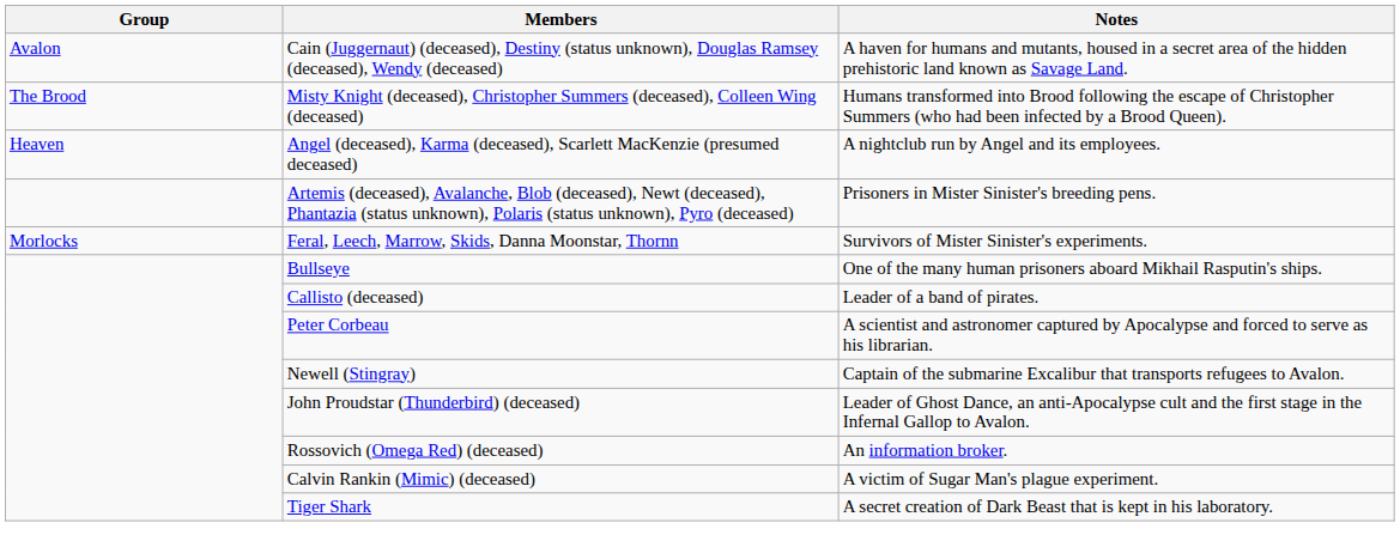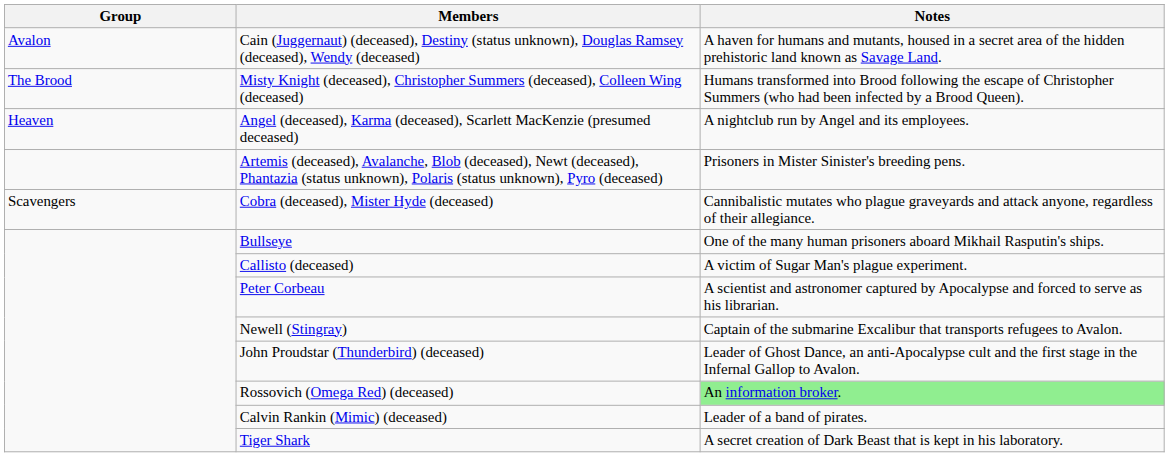 <table class="wikitable">
 <tr valign="top">
 <th style="width:20%;">Group</th>
 <th style="width:40%;">Members</th>
 <th style="width:40%;">Notes</th>
 </tr>
 <tr valign="top">
 <td><a href='#'>Avalon</a></td>
 <td>Cain (<a href='#'>Juggernaut</a>) (deceased), <a href='#'>Destiny</a> (status unknown), <a href='#'>Douglas Ramsey</a> (deceased), <a href='#'>Wendy</a> (deceased)</td>
 <td>A haven for humans and mutants, housed in a secret area of the hidden prehistoric land known as <a href='#'>Savage Land</a>.</td>
 </tr>
 <tr valign="top">
 <td><a href='#'>The Brood</a></td>
 <td><a href='#'>Misty Knight</a> (deceased), <a href='#'>Christopher Summers</a> (deceased), <a href='#'>Colleen Wing</a> (deceased)</td>
 <td>Humans transformed into Brood following the escape of Christopher Summers (who had been infected by a Brood Queen).</td>
 </tr>
 <tr valign="top">
 <td><a href='#'>Heaven</a></td>
 <td><a href='#'>Angel</a> (deceased), <a href='#'>Karma</a> (deceased), Scarlett MacKenzie (presumed deceased)</td>
 <td>A nightclub run by Angel and its employees.</td>
 </tr>
 <tr valign="top">
 <td></td>
 <td><a href='#'>Artemis</a> (deceased), <a href='#'>Avalanche</a>, <a href='#'>Blob</a> (deceased), Newt (deceased), <a href='#'>Phantazia</a> (status unknown), <a href='#'>Polaris</a> (status unknown), <a href='#'>Pyro</a> (deceased)</td>
 <td>Prisoners in Mister Sinister's breeding pens.</td>
 </tr>
 <tr valign="top">
-<td><a href='#'>Morlocks</a></td>
-<td><a href='#'>Feral</a>, <a href='#'>Leech</a>, <a href='#'>Marrow</a>, <a href='#'>Skids</a>, Danna Moonstar, <a href='#'>Thornn</a></td>
-<td>Survivors of Mister Sinister's experiments.</td>
+<td>Scavengers</td>
+<td><a href='#'>Cobra</a> (deceased), <a href='#'>Mister Hyde</a> (deceased)</td>
+<td>Cannibalistic mutates who plague graveyards and attack anyone, regardless of their allegiance.</td>
 </tr>
 <tr valign="top">
 <td rowspan="8"></td>
 <td><a href='#'>Bullseye</a></td>
 <td>One of the many human prisoners aboard Mikhail Rasputin's ships.</td>
 </tr>
 <tr valign="top">
 <td><a href='#'>Callisto</a> (deceased)</td>
-<td>Leader of a band of pirates.</td>
+<td>A victim of Sugar Man's plague experiment.</td>
 </tr>
 <tr valign="top">
 <td><a href='#'>Peter Corbeau</a></td>
 <td>A scientist and astronomer captured by Apocalypse and forced to serve as his librarian.</td>
 </tr>
 <tr valign="top">
 <td>Newell (<a href='#'>Stingray</a>)</td>
 <td>Captain of the submarine Excalibur that transports refugees to Avalon.</td>
 </tr>
 <tr valign="top">
 <td>John Proudstar (<a href='#'>Thunderbird</a>) (deceased)</td>
 <td>Leader of Ghost Dance, an anti-Apocalypse cult and the first stage in the Infernal Gallop to Avalon.</td>
 </tr>
 <tr valign="top">
 <td>Rossovich (<a href='#'>Omega Red</a>) (deceased)</td>
-<td>An <a href='#'>information broker</a>.</td>
+<td style="background: lightgreen;">An <a href='#'>information broker</a>.</td>
 </tr>
 <tr valign="top">
 <td>Calvin Rankin (<a href='#'>Mimic</a>) (deceased)</td>
-<td>A victim of Sugar Man's plague experiment.</td>
+<td>Leader of a band of pirates.</td>
 </tr>
 <tr valign="top">
 <td><a href='#'>Tiger Shark</a></td>
 <td>A secret creation of Dark Beast that is kept in his laboratory.</td>
 </tr>
 </table>
